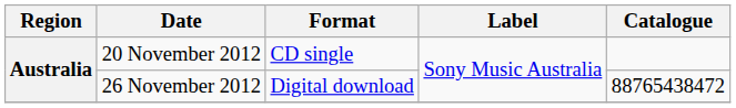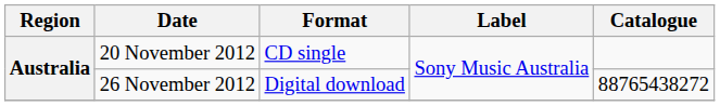 <table class="wikitable plainrowheaders">
 <tr>
 <th scope="col">Region</th>
 <th scope="col">Date</th>
 <th scope="col">Format</th>
 <th scope="col">Label</th>
 <th scope="col">Catalogue</th>
 </tr>
 <tr>
 <th scope="row" rowspan="2">Australia</th>
 <td>20 November 2012</td>
 <td><a href='#'>CD single</a></td>
 <td rowspan="2"><a href='#'>Sony Music Australia</a></td>
 <td></td>
 </tr>
 <tr>
 <td>26 November 2012</td>
 <td><a href='#'>Digital download</a></td>
-<td>88765438472</td>
+<td>88765438272</td>
 </tr>
 <tr>
 </tr>
 </table>
